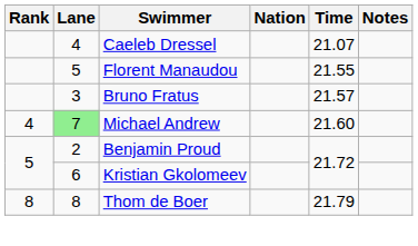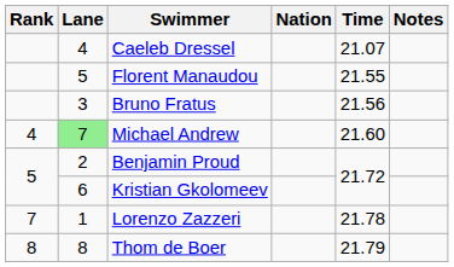 <table class="wikitable sortable" style="text-align:center">
 <tr>
 <th>Rank</th>
 <th>Lane</th>
 <th>Swimmer</th>
 <th>Nation</th>
 <th>Time</th>
 <th>Notes</th>
 </tr>
 <tr>
 <td></td>
 <td>4</td>
 <td align=left><a href='#'>Caeleb Dressel</a></td>
 <td align=left></td>
 <td>21.07</td>
 <td></td>
 </tr>
 <tr>
 <td></td>
 <td>5</td>
 <td align=left><a href='#'>Florent Manaudou</a></td>
 <td align=left></td>
 <td>21.55</td>
 <td></td>
 </tr>
 <tr>
 <td></td>
 <td>3</td>
 <td align=left><a href='#'>Bruno Fratus</a></td>
 <td align=left></td>
-<td>21.57</td>
+<td>21.56</td>
 <td></td>
 </tr>
 <tr>
 <td>4</td>
 <td style="background: lightgreen;">7</td>
 <td align=left><a href='#'>Michael Andrew</a></td>
 <td align=left></td>
 <td>21.60</td>
 <td></td>
 </tr>
 <tr>
 <td rowspan=2>5</td>
 <td>2</td>
 <td align=left><a href='#'>Benjamin Proud</a></td>
 <td align=left></td>
 <td rowspan=2>21.72</td>
 <td></td>
 </tr>
 <tr>
 <td>6</td>
 <td align=left><a href='#'>Kristian Gkolomeev</a></td>
 <td align=left></td>
 <td></td>
 </tr>
 <tr>
+<td>7</td>
+<td>1</td>
+<td align=left><a href='#'>Lorenzo Zazzeri</a></td>
+<td align=left></td>
+<td>21.78</td>
+<td></td>
+</tr>
+<tr>
 <td>8</td>
 <td>8</td>
 <td align=left><a href='#'>Thom de Boer</a></td>
 <td align=left></td>
 <td>21.79</td>
 <td></td>
 </tr>
 </table>
